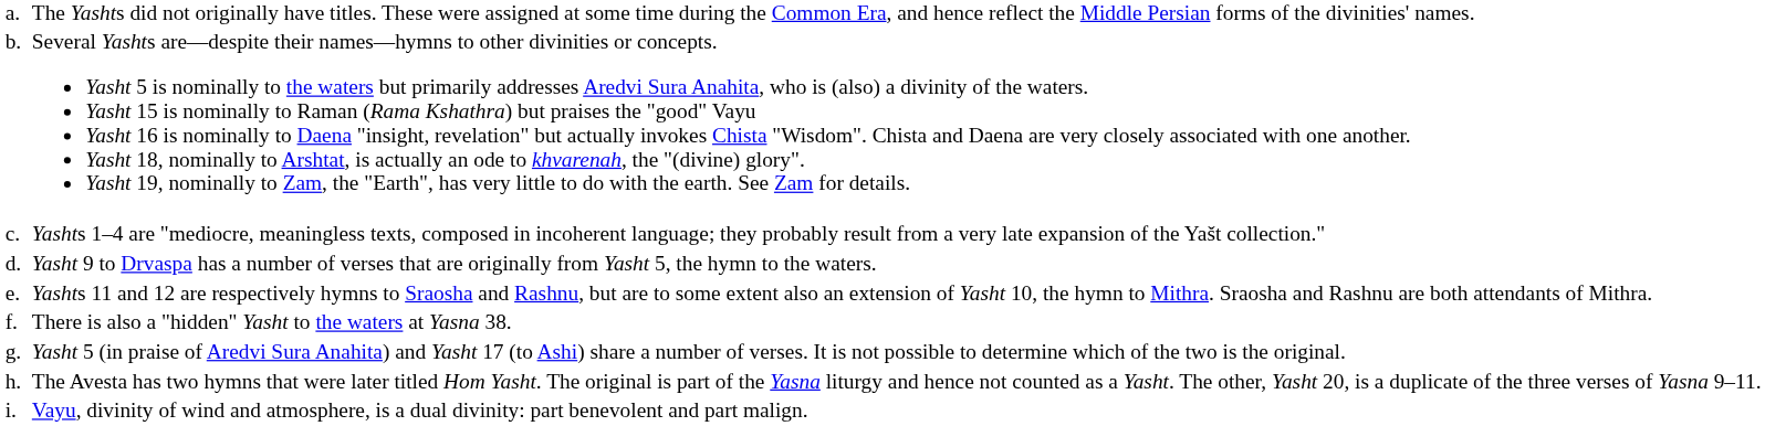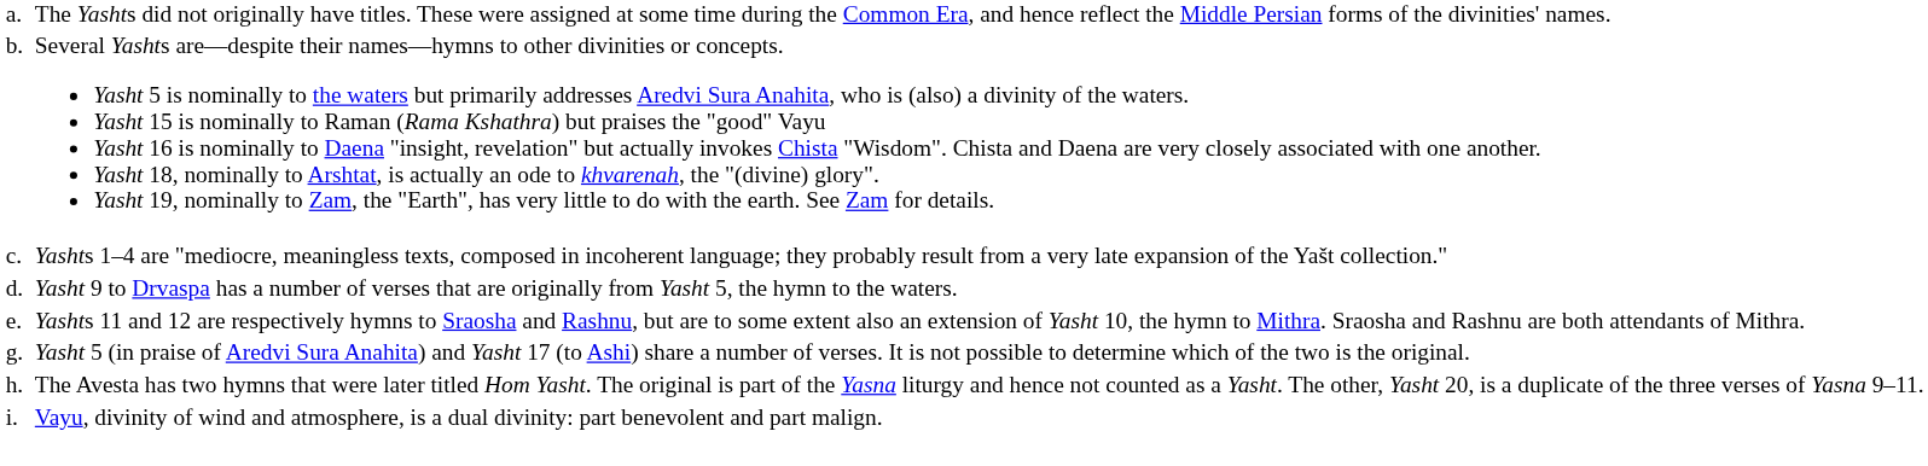 <table>
 <tr>
 <td valign="top">a. </td>
 <td>The <em>Yasht</em>s did not originally have titles. These were assigned at some time during the <a href='#'>Common Era</a>, and hence reflect the <a href='#'>Middle Persian</a> forms of the divinities' names.</td>
 </tr>
 <tr>
 <td valign="top">b. </td>
 <td>Several <em>Yasht</em>s are—despite their names—hymns to other divinities or concepts.<br><ul><li><em>Yasht</em> 5 is nominally to <a href='#'>the waters</a> but primarily addresses <a href='#'>Aredvi Sura Anahita</a>, who is (also) a divinity of the waters.</li><li><em>Yasht</em> 15 is nominally to Raman (<em>Rama Kshathra</em>) but praises the "good" Vayu</li><li><em>Yasht</em> 16 is nominally to <a href='#'>Daena</a> "insight, revelation" but actually invokes <a href='#'>Chista</a> "Wisdom". Chista and Daena are very closely associated with one another.</li><li><em>Yasht</em> 18, nominally to <a href='#'>Arshtat</a>, is actually an ode to <em><a href='#'>khvarenah</a></em>, the "(divine) glory".</li><li><em>Yasht</em> 19, nominally to <a href='#'>Zam</a>, the "Earth", has very little to do with the earth. See <a href='#'>Zam</a> for details.</li></ul></td>
 </tr>
 <tr>
 <td valign="top">c. </td>
 <td><em>Yasht</em>s 1–4 are "mediocre, meaningless texts, composed in incoherent language; they probably result from a very late expansion of the Yašt collection."</td>
 </tr>
 <tr>
 <td valign="top">d. </td>
 <td><em>Yasht</em> 9 to <a href='#'>Drvaspa</a> has a number of verses that are originally from <em>Yasht</em> 5, the hymn to the waters.</td>
 </tr>
 <tr>
 <td valign="top">e. </td>
 <td><em>Yasht</em>s 11 and 12 are respectively hymns to <a href='#'>Sraosha</a> and <a href='#'>Rashnu</a>, but are to some extent also an extension of <em>Yasht</em> 10, the hymn to <a href='#'>Mithra</a>. Sraosha and Rashnu are both attendants of Mithra.</td>
 </tr>
 <tr>
-<td valign="top">f. </td>
-<td>There is also a "hidden" <em>Yasht</em> to <a href='#'>the waters</a> at <em>Yasna</em> 38.</td>
-</tr>
-<tr>
 <td valign="top">g. </td>
 <td><em>Yasht</em> 5 (in praise of <a href='#'>Aredvi Sura Anahita</a>) and <em>Yasht</em> 17 (to <a href='#'>Ashi</a>) share a number of verses. It is not possible to determine which of the two is the original.</td>
 </tr>
 <tr>
 <td valign="top">h. </td>
 <td>The Avesta has two hymns that were later titled <em>Hom Yasht</em>. The original is part of the <em><a href='#'>Yasna</a></em> liturgy and hence not counted as a <em>Yasht</em>. The other, <em>Yasht</em> 20, is a duplicate of the three verses of <em>Yasna</em> 9–11.</td>
 </tr>
 <tr>
 <td valign="top">i. </td>
 <td><a href='#'>Vayu</a>, divinity of wind and atmosphere, is a dual divinity: part benevolent and part malign.</td>
 </tr>
 </table>
